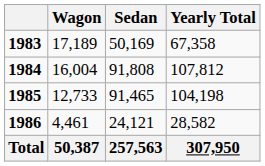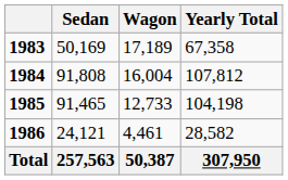 <table class="wikitable">
 <tr>
 <th></th>
+<th>Sedan</th>
 <th>Wagon</th>
-<th>Sedan</th>
 <th>Yearly Total</th>
 </tr>
 <tr>
 <td><strong>1983</strong></td>
+<td>50,169</td>
 <td>17,189</td>
-<td>50,169</td>
 <td>67,358</td>
 </tr>
 <tr>
 <td><strong>1984</strong></td>
+<td>91,808</td>
 <td>16,004</td>
-<td>91,808</td>
 <td>107,812</td>
 </tr>
 <tr>
 <td><strong>1985</strong></td>
+<td>91,465</td>
 <td>12,733</td>
-<td>91,465</td>
 <td>104,198</td>
 </tr>
 <tr>
 <td><strong>1986</strong></td>
+<td>24,121</td>
 <td>4,461</td>
-<td>24,121</td>
 <td>28,582</td>
 </tr>
 <tr>
 <th>Total</th>
+<th>257,563</th>
 <th>50,387</th>
-<th>257,563</th>
 <th><u>307,950</u></th>
 </tr>
 </table>
